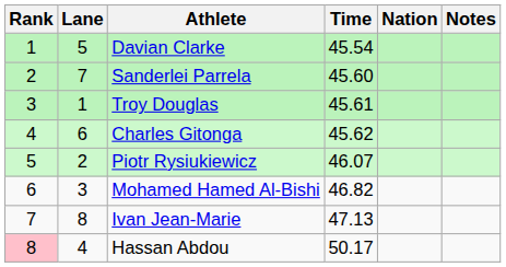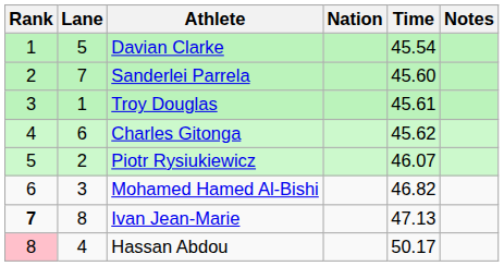 <table class="wikitable sortable" style="text-align:center">
 <tr>
 <th>Rank</th>
 <th>Lane</th>
 <th>Athlete</th>
+<th>Nation</th>
 <th>Time</th>
-<th>Nation</th>
 <th>Notes</th>
 </tr>
 <tr style="background:#bbf3bb;">
 <td>1</td>
 <td>5</td>
 <td align=left><a href='#'>Davian Clarke</a></td>
+<td align=left></td>
 <td>45.54</td>
-<td align=left></td>
 <td></td>
 </tr>
 <tr style="background:#bbf3bb;">
 <td>2</td>
 <td>7</td>
 <td align=left><a href='#'>Sanderlei Parrela</a></td>
+<td align=left></td>
 <td>45.60</td>
-<td align=left></td>
 <td></td>
 </tr>
 <tr style="background:#bbf3bb;">
 <td>3</td>
 <td>1</td>
 <td align=left><a href='#'>Troy Douglas</a></td>
+<td align=left></td>
 <td>45.61</td>
-<td align=left></td>
 <td></td>
 </tr>
 <tr style="background:#ccf9cc;">
 <td>4</td>
 <td>6</td>
 <td align=left><a href='#'>Charles Gitonga</a></td>
+<td align=left></td>
 <td>45.62</td>
-<td align=left></td>
 <td></td>
 </tr>
 <tr style="background:#ccf9cc;">
 <td>5</td>
 <td>2</td>
 <td align=left><a href='#'>Piotr Rysiukiewicz</a></td>
+<td align=left></td>
 <td>46.07</td>
-<td align=left></td>
 <td></td>
 </tr>
 <tr>
 <td>6</td>
 <td>3</td>
 <td align=left><a href='#'>Mohamed Hamed Al-Bishi</a></td>
+<td align=left></td>
 <td>46.82</td>
-<td align=left></td>
 <td></td>
 </tr>
 <tr>
-<td>7</td>
+<td><strong>7</strong></td>
 <td>8</td>
 <td align=left><a href='#'>Ivan Jean-Marie</a></td>
+<td align=left></td>
 <td>47.13</td>
-<td align=left></td>
 <td></td>
 </tr>
 <tr>
 <td style="background: pink;">8</td>
 <td>4</td>
 <td align=left>Hassan Abdou</td>
+<td align=left></td>
 <td>50.17</td>
-<td align=left></td>
 <td></td>
 </tr>
 </table>
